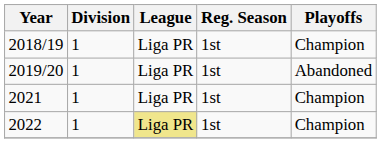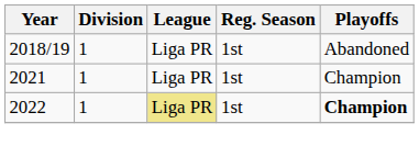 <table class="wikitable">
 <tr>
 <th scope="col">Year</th>
 <th scope="col">Division</th>
 <th scope="col">League</th>
 <th scope="col">Reg. Season</th>
 <th scope="col">Playoffs</th>
 </tr>
 <tr>
 <td>2018/19</td>
-<td>1</td>
-<td>Liga PR</td>
-<td>1st</td>
-<td>Champion</td>
-</tr>
-<tr>
-<td>2019/20</td>
 <td>1</td>
 <td>Liga PR</td>
 <td>1st</td>
 <td>Abandoned</td>
 </tr>
 <tr>
 <td>2021</td>
 <td>1</td>
 <td>Liga PR</td>
 <td>1st</td>
 <td>Champion</td>
 </tr>
 <tr>
 <td>2022</td>
 <td>1</td>
 <td style="background: khaki;">Liga PR</td>
 <td>1st</td>
-<td>Champion</td>
+<td><strong>Champion</strong></td>
 </tr>
 <tr>
 </tr>
 </table>
